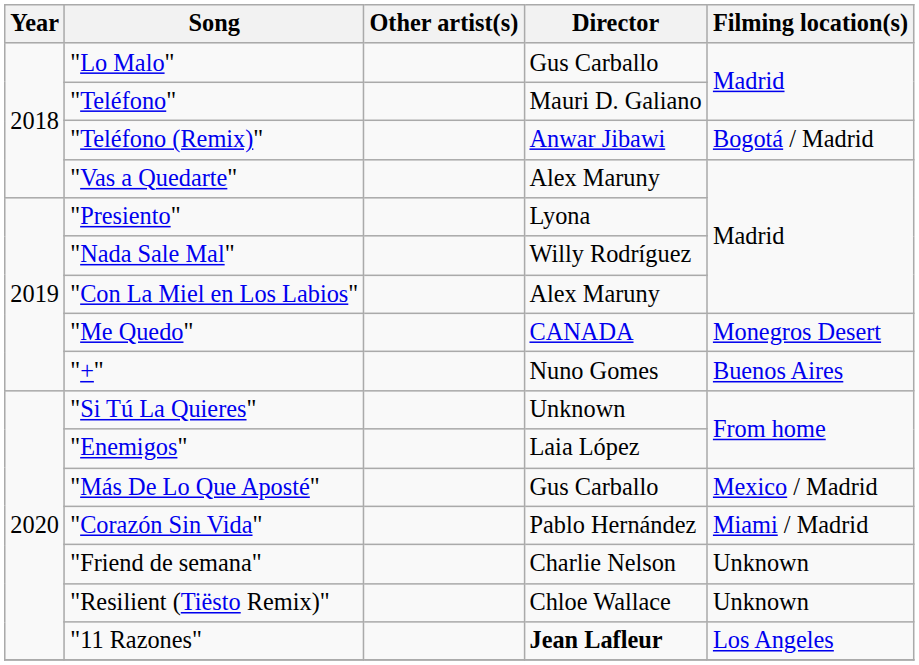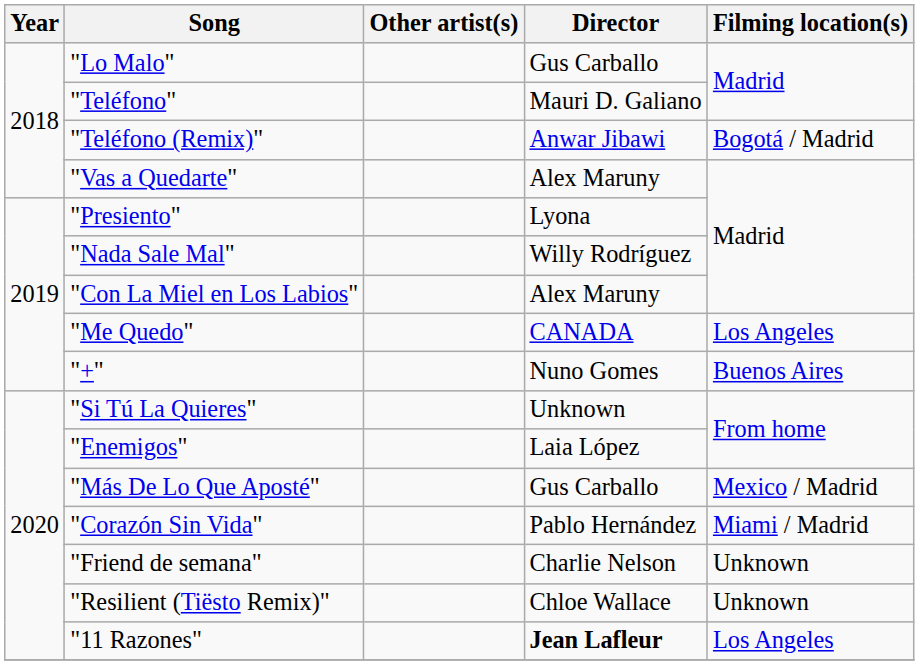 <table class="wikitable">
 <tr>
 <th>Year</th>
 <th>Song</th>
 <th>Other artist(s)</th>
 <th>Director</th>
 <th>Filming location(s)</th>
 </tr>
 <tr>
 <td rowspan="4">2018</td>
 <td>"<a href='#'>Lo Malo</a>"</td>
 <td></td>
 <td>Gus Carballo</td>
 <td rowspan="2"><a href='#'>Madrid</a></td>
 </tr>
 <tr>
 <td>"<a href='#'>Teléfono</a>"</td>
 <td></td>
 <td>Mauri D. Galiano</td>
 </tr>
 <tr>
 <td>"<a href='#'>Teléfono (Remix)</a>"</td>
 <td></td>
 <td><a href='#'>Anwar Jibawi</a></td>
 <td><a href='#'>Bogotá</a> / Madrid</td>
 </tr>
 <tr>
 <td>"<a href='#'>Vas a Quedarte</a>"</td>
 <td></td>
 <td>Alex Maruny</td>
 <td rowspan="4">Madrid</td>
 </tr>
 <tr>
 <td rowspan="5">2019</td>
 <td>"<a href='#'>Presiento</a>"</td>
 <td></td>
 <td>Lyona</td>
 </tr>
 <tr>
 <td>"<a href='#'>Nada Sale Mal</a>"</td>
 <td></td>
 <td>Willy Rodríguez</td>
 </tr>
 <tr>
 <td>"<a href='#'>Con La Miel en Los Labios</a>"</td>
 <td></td>
 <td>Alex Maruny</td>
 </tr>
 <tr>
 <td>"<a href='#'>Me Quedo</a>"</td>
 <td></td>
 <td><a href='#'>CANADA</a></td>
-<td><a href='#'>Monegros Desert</a></td>
+<td><a href='#'>Los Angeles</a></td>
 </tr>
 <tr>
 <td>"<a href='#'>+</a>"</td>
 <td></td>
 <td>Nuno Gomes</td>
 <td><a href='#'>Buenos Aires</a></td>
 </tr>
 <tr>
 <td rowspan="7">2020</td>
 <td>"<a href='#'>Si Tú La Quieres</a>"</td>
 <td></td>
 <td>Unknown</td>
 <td rowspan="2"><a href='#'>From home</a></td>
 </tr>
 <tr>
 <td>"<a href='#'>Enemigos</a>"</td>
 <td></td>
 <td>Laia López</td>
 </tr>
 <tr>
 <td>"<a href='#'>Más De Lo Que Aposté</a>"</td>
 <td></td>
 <td>Gus Carballo</td>
 <td><a href='#'>Mexico</a> / Madrid</td>
 </tr>
 <tr>
 <td>"<a href='#'>Corazón Sin Vida</a>"</td>
 <td></td>
 <td>Pablo Hernández</td>
 <td><a href='#'>Miami</a> / Madrid</td>
 </tr>
 <tr>
 <td>"Friend de semana"</td>
 <td></td>
 <td>Charlie Nelson</td>
 <td>Unknown</td>
 </tr>
 <tr>
 <td>"Resilient (<a href='#'>Tiësto</a> Remix)"</td>
 <td></td>
 <td>Chloe Wallace</td>
 <td>Unknown</td>
 </tr>
 <tr>
 <td>"11 Razones"</td>
 <td></td>
 <td><strong>Jean Lafleur</strong></td>
 <td><a href='#'>Los Angeles</a></td>
 </tr>
 <tr>
 </tr>
 </table>
